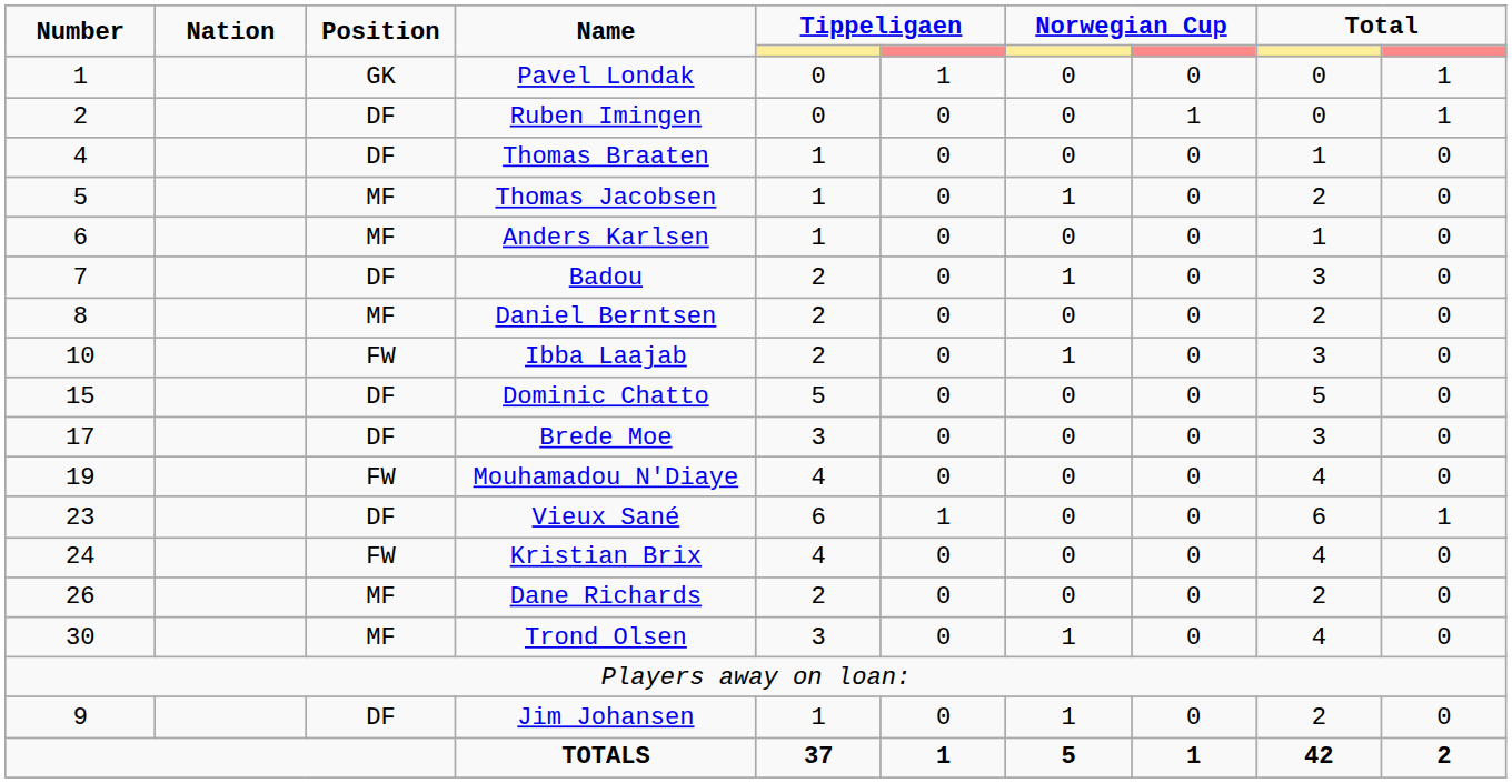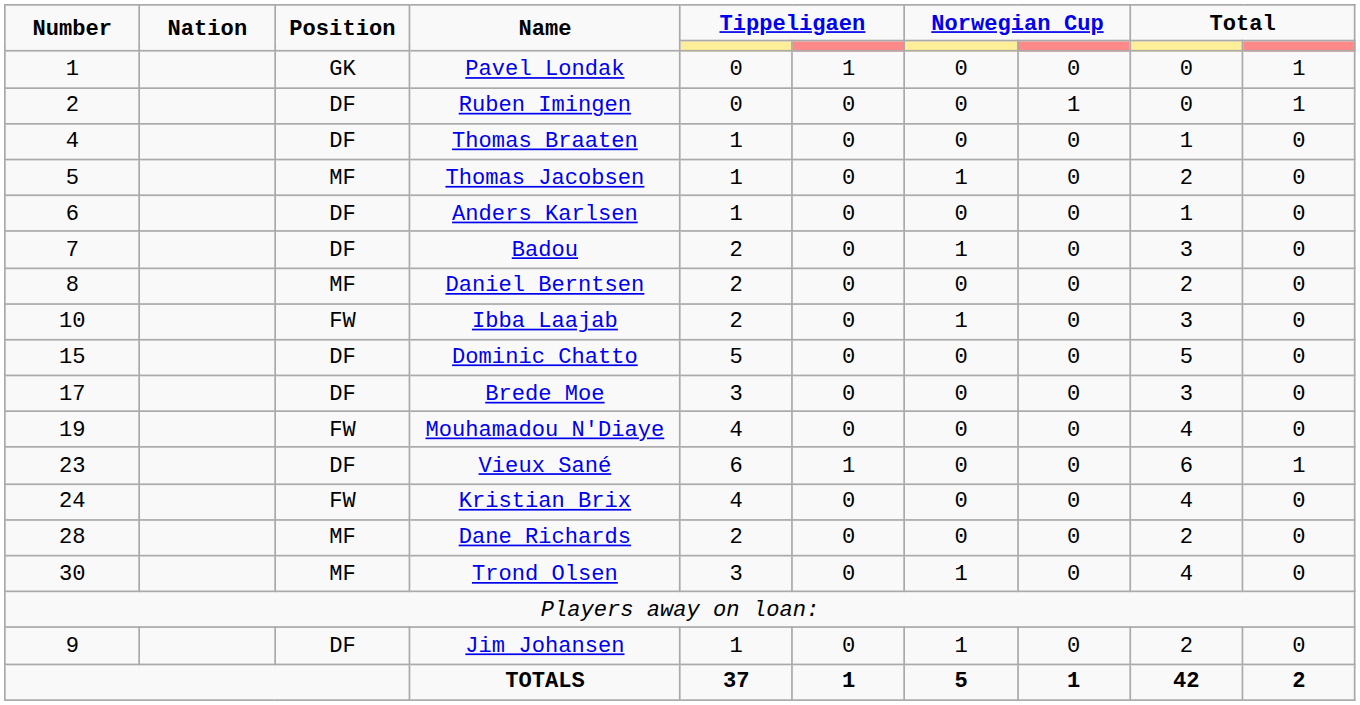 <table class="wikitable" style="font-size: 100%; text-align: center;">
 <tr>
 <td rowspan="2" width="10%" align="center"><strong>Number</strong></td>
 <td rowspan="2" width="10%" align="center"><strong>Nation</strong></td>
 <td rowspan="2" width="10%" align="center"><strong>Position</strong></td>
 <td rowspan="2" width="20%" align="center"><strong>Name</strong></td>
 <td colspan="2" align="center"><strong><a href='#'>Tippeligaen</a></strong></td>
 <td colspan="2" align="center"><strong><a href='#'>Norwegian Cup</a></strong></td>
 <td colspan="2" align="center"><strong>Total</strong></td>
 </tr>
 <tr>
 <th width=60 style="background: #FFEE99"></th>
 <th width=60 style="background: #FF8888"></th>
 <th width=60 style="background: #FFEE99"></th>
 <th width=60 style="background: #FF8888"></th>
 <th width=60 style="background: #FFEE99"></th>
 <th width=60 style="background: #FF8888"></th>
 </tr>
 <tr>
 <td>1</td>
 <td></td>
 <td>GK</td>
 <td><a href='#'>Pavel Londak</a></td>
 <td>0</td>
 <td>1</td>
 <td>0</td>
 <td>0</td>
 <td>0</td>
 <td>1</td>
 </tr>
 <tr>
 <td>2</td>
 <td></td>
 <td>DF</td>
 <td><a href='#'>Ruben Imingen</a></td>
 <td>0</td>
 <td>0</td>
 <td>0</td>
 <td>1</td>
 <td>0</td>
 <td>1</td>
 </tr>
 <tr>
 <td>4</td>
 <td></td>
 <td>DF</td>
 <td><a href='#'>Thomas Braaten</a></td>
 <td>1</td>
 <td>0</td>
 <td>0</td>
 <td>0</td>
 <td>1</td>
 <td>0</td>
 </tr>
 <tr>
 <td>5</td>
 <td></td>
 <td>MF</td>
 <td><a href='#'>Thomas Jacobsen</a></td>
 <td>1</td>
 <td>0</td>
 <td>1</td>
 <td>0</td>
 <td>2</td>
 <td>0</td>
 </tr>
 <tr>
 <td>6</td>
 <td></td>
-<td>MF</td>
+<td>DF</td>
 <td><a href='#'>Anders Karlsen</a></td>
 <td>1</td>
 <td>0</td>
 <td>0</td>
 <td>0</td>
 <td>1</td>
 <td>0</td>
 </tr>
 <tr>
 <td>7</td>
 <td></td>
 <td>DF</td>
 <td><a href='#'>Badou</a></td>
 <td>2</td>
 <td>0</td>
 <td>1</td>
 <td>0</td>
 <td>3</td>
 <td>0</td>
 </tr>
 <tr>
 <td>8</td>
 <td></td>
 <td>MF</td>
 <td><a href='#'>Daniel Berntsen</a></td>
 <td>2</td>
 <td>0</td>
 <td>0</td>
 <td>0</td>
 <td>2</td>
 <td>0</td>
 </tr>
 <tr>
 <td>10</td>
 <td></td>
 <td>FW</td>
 <td><a href='#'>Ibba Laajab</a></td>
 <td>2</td>
 <td>0</td>
 <td>1</td>
 <td>0</td>
 <td>3</td>
 <td>0</td>
 </tr>
 <tr>
 <td>15</td>
 <td></td>
 <td>DF</td>
 <td><a href='#'>Dominic Chatto</a></td>
 <td>5</td>
 <td>0</td>
 <td>0</td>
 <td>0</td>
 <td>5</td>
 <td>0</td>
 </tr>
 <tr>
 <td>17</td>
 <td></td>
 <td>DF</td>
 <td><a href='#'>Brede Moe</a></td>
 <td>3</td>
 <td>0</td>
 <td>0</td>
 <td>0</td>
 <td>3</td>
 <td>0</td>
 </tr>
 <tr>
 <td>19</td>
 <td></td>
 <td>FW</td>
 <td><a href='#'>Mouhamadou N'Diaye</a></td>
 <td>4</td>
 <td>0</td>
 <td>0</td>
 <td>0</td>
 <td>4</td>
 <td>0</td>
 </tr>
 <tr>
 <td>23</td>
 <td></td>
 <td>DF</td>
 <td><a href='#'>Vieux Sané</a></td>
 <td>6</td>
 <td>1</td>
 <td>0</td>
 <td>0</td>
 <td>6</td>
 <td>1</td>
 </tr>
 <tr>
 <td>24</td>
 <td></td>
 <td>FW</td>
 <td><a href='#'>Kristian Brix</a></td>
 <td>4</td>
 <td>0</td>
 <td>0</td>
 <td>0</td>
 <td>4</td>
 <td>0</td>
 </tr>
 <tr>
-<td>26</td>
+<td>28</td>
 <td></td>
 <td>MF</td>
 <td><a href='#'>Dane Richards</a></td>
 <td>2</td>
 <td>0</td>
 <td>0</td>
 <td>0</td>
 <td>2</td>
 <td>0</td>
 </tr>
 <tr>
 <td>30</td>
 <td></td>
 <td>MF</td>
 <td><a href='#'>Trond Olsen</a></td>
 <td>3</td>
 <td>0</td>
 <td>1</td>
 <td>0</td>
 <td>4</td>
 <td>0</td>
 </tr>
 <tr>
 <td colspan="14"><em>Players away on loan:</em></td>
 </tr>
 <tr>
 <td>9</td>
 <td></td>
 <td>DF</td>
 <td><a href='#'>Jim Johansen</a></td>
 <td>1</td>
 <td>0</td>
 <td>1</td>
 <td>0</td>
 <td>2</td>
 <td>0</td>
 </tr>
 <tr>
 <td colspan="3"></td>
 <td><strong>TOTALS</strong></td>
 <td><strong>37</strong></td>
 <td><strong>1</strong></td>
 <td><strong>5</strong></td>
 <td><strong>1</strong></td>
 <td><strong>42</strong></td>
 <td><strong>2</strong></td>
 </tr>
 </table>
